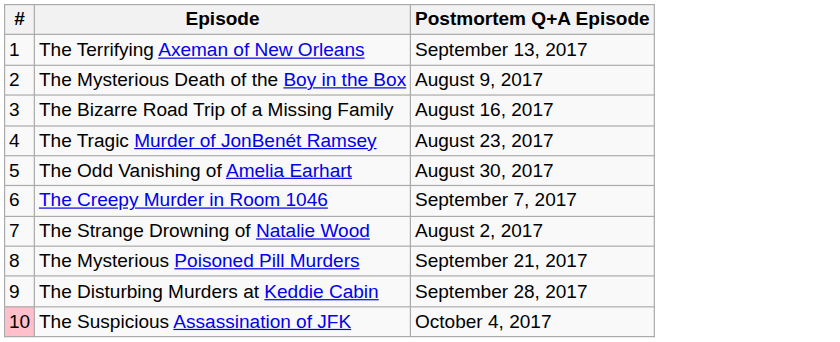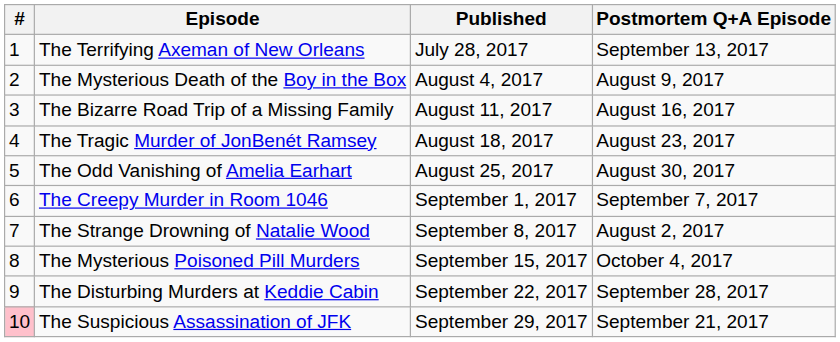 <table class="wikitable mw-collapsible">
 <tr>
 <th>#</th>
 <th>Episode</th>
+<th>Published</th>
 <th>Postmortem Q+A Episode</th>
 </tr>
 <tr>
 <td>1</td>
 <td>The Terrifying <a href='#'>Axeman of New Orleans</a></td>
+<td>July 28, 2017</td>
 <td>September 13, 2017</td>
 </tr>
 <tr>
 <td>2</td>
 <td>The Mysterious Death of the <a href='#'>Boy in the Box</a></td>
+<td>August 4, 2017</td>
 <td>August 9, 2017</td>
 </tr>
 <tr>
 <td>3</td>
 <td>The Bizarre Road Trip of a Missing Family</td>
+<td>August 11, 2017</td>
 <td>August 16, 2017</td>
 </tr>
 <tr>
 <td>4</td>
 <td>The Tragic <a href='#'>Murder of JonBenét Ramsey</a></td>
+<td>August 18, 2017</td>
 <td>August 23, 2017</td>
 </tr>
 <tr>
 <td>5</td>
 <td>The Odd Vanishing of <a href='#'>Amelia Earhart</a></td>
+<td>August 25, 2017</td>
 <td>August 30, 2017</td>
 </tr>
 <tr>
 <td>6</td>
 <td><a href='#'>The Creepy Murder in Room 1046</a></td>
+<td>September 1, 2017</td>
 <td>September 7, 2017</td>
 </tr>
 <tr>
 <td>7</td>
 <td>The Strange Drowning of <a href='#'>Natalie Wood</a></td>
+<td>September 8, 2017</td>
 <td>August 2, 2017</td>
 </tr>
 <tr>
 <td>8</td>
 <td>The Mysterious <a href='#'>Poisoned Pill Murders</a></td>
-<td>September 21, 2017</td>
+<td>September 15, 2017</td>
+<td>October 4, 2017</td>
 </tr>
 <tr>
 <td>9</td>
 <td>The Disturbing Murders at <a href='#'>Keddie Cabin</a></td>
+<td>September 22, 2017</td>
 <td>September 28, 2017</td>
 </tr>
 <tr>
 <td style="background: pink;">10</td>
 <td>The Suspicious <a href='#'>Assassination of JFK</a></td>
-<td>October 4, 2017</td>
+<td>September 29, 2017</td>
+<td>September 21, 2017</td>
 </tr>
 </table>
